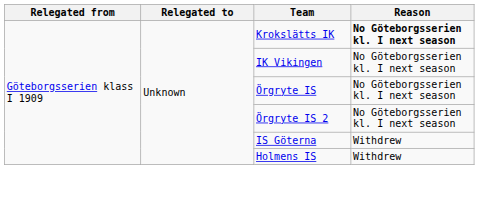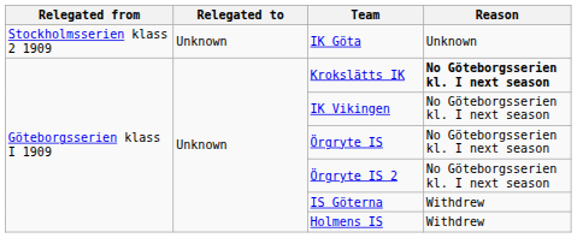 <table class="wikitable" style="text-align: left;">
 <tr>
 <th style="width: 275px;">Relegated from</th>
 <th style="width: 275px;">Relegated to</th>
 <th style="width: 200px;">Team</th>
 <th style="width: 225px;">Reason</th>
+</tr>
+<tr>
+<td><a href='#'>Stockholmsserien</a> klass 2 1909</td>
+<td>Unknown</td>
+<td><a href='#'>IK Göta</a></td>
+<td>Unknown</td>
 </tr>
 <tr>
 <td rowspan=6><a href='#'>Göteborgsserien</a> klass I 1909</td>
 <td rowspan=6>Unknown</td>
 <td><a href='#'>Krokslätts IK</a></td>
 <td><strong>No Göteborgsserien kl. I next season</strong></td>
 </tr>
 <tr>
 <td><a href='#'>IK Vikingen</a></td>
 <td>No Göteborgsserien kl. I next season</td>
 </tr>
 <tr>
 <td><a href='#'>Örgryte IS</a></td>
 <td>No Göteborgsserien kl. I next season</td>
 </tr>
 <tr>
 <td><a href='#'>Örgryte IS 2</a></td>
 <td>No Göteborgsserien kl. I next season</td>
 </tr>
 <tr>
 <td><a href='#'>IS Göterna</a></td>
 <td>Withdrew</td>
 </tr>
 <tr>
 <td><a href='#'>Holmens IS</a></td>
 <td>Withdrew</td>
 </tr>
 </table>
